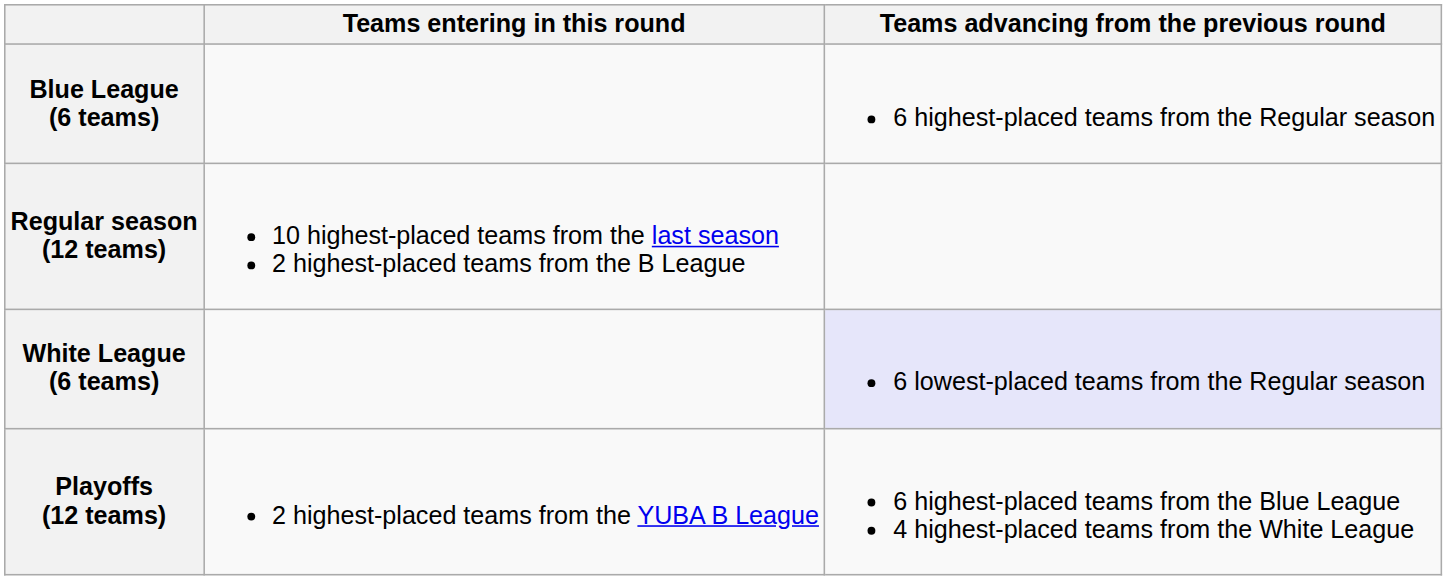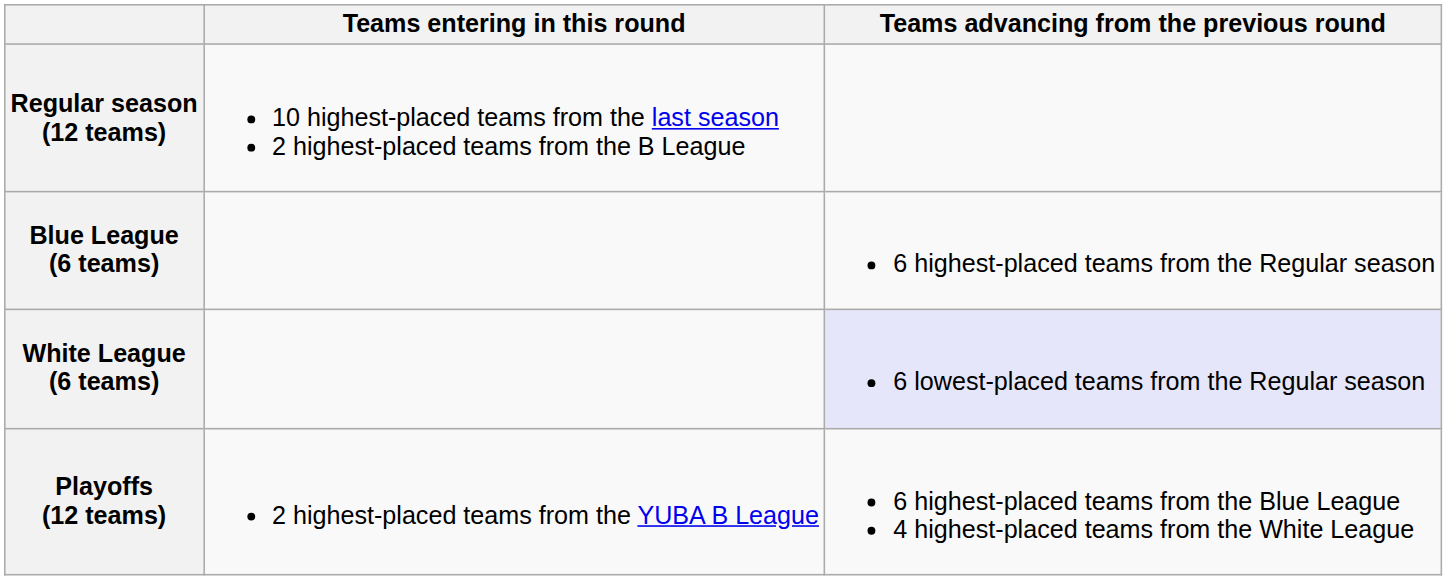 <table class="wikitable">
 <tr>
 <th></th>
 <th>Teams entering in this round</th>
 <th>Teams advancing from the previous round</th>
 </tr>
 <tr>
+<th>Regular season<br>(12 teams)</th>
+<td><br><ul><li>10 highest-placed teams from the <a href='#'>last season</a></li><li>2 highest-placed teams from the B League</li></ul></td>
+<td></td>
+</tr>
+<tr>
 <th>Blue League<br>(6 teams)</th>
 <td></td>
 <td><br><ul><li>6 highest-placed teams from the Regular season</li></ul></td>
-</tr>
-<tr>
-<th>Regular season<br>(12 teams)</th>
-<td><br><ul><li>10 highest-placed teams from the <a href='#'>last season</a></li><li>2 highest-placed teams from the B League</li></ul></td>
-<td></td>
 </tr>
 <tr>
 <th>White League<br>(6 teams)</th>
 <td></td>
 <td style="background: lavender;"><br><ul><li>6 lowest-placed teams from the Regular season</li></ul></td>
 </tr>
 <tr>
 <th>Playoffs<br>(12 teams)</th>
 <td><br><ul><li>2 highest-placed teams from the <a href='#'>YUBA B League</a></li></ul></td>
 <td><br><ul><li>6 highest-placed teams from the Blue League</li><li>4 highest-placed teams from the White League</li></ul></td>
 </tr>
 </table>
